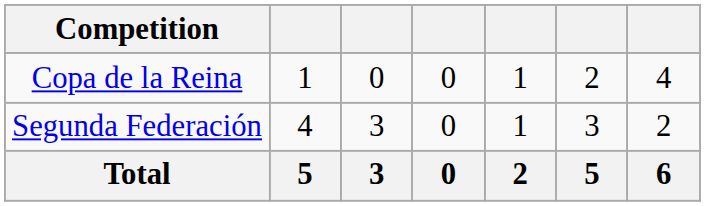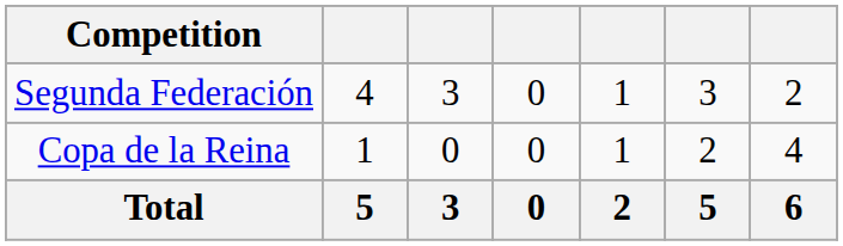 <table class="wikitable" style="text-align:center">
 <tr>
 <th>Competition</th>
 <th width=30></th>
 <th width=30></th>
 <th width=30></th>
 <th width=30></th>
 <th width=30></th>
 <th width=30></th>
 </tr>
 <tr>
+<td><a href='#'>Segunda Federación</a></td>
+<td>4</td>
+<td>3</td>
+<td>0</td>
+<td>1</td>
+<td>3</td>
+<td>2</td>
+</tr>
+<tr>
 <td><a href='#'>Copa de la Reina</a></td>
 <td>1</td>
 <td>0</td>
 <td>0</td>
 <td>1</td>
 <td>2</td>
 <td>4</td>
-</tr>
-<tr>
-<td><a href='#'>Segunda Federación</a></td>
-<td>4</td>
-<td>3</td>
-<td>0</td>
-<td>1</td>
-<td>3</td>
-<td>2</td>
 </tr>
 <tr>
 <th>Total</th>
 <th>5</th>
 <th>3</th>
 <th>0</th>
 <th>2</th>
 <th>5</th>
 <th>6</th>
 </tr>
 </table>
